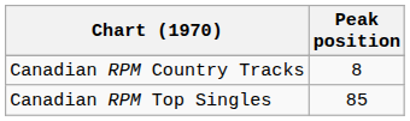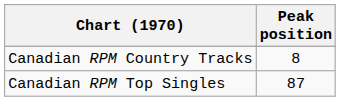 <table class="wikitable sortable">
 <tr>
 <th align="left">Chart (1970)</th>
 <th align="center">Peak<br>position</th>
 </tr>
 <tr>
 </tr>
 <tr>
 </tr>
 <tr>
 <td align="left">Canadian <em>RPM</em> Country Tracks</td>
 <td align="center">8</td>
 </tr>
 <tr>
 <td align="left">Canadian <em>RPM</em> Top Singles</td>
-<td align="center">85</td>
+<td align="center">87</td>
 </tr>
 </table>
